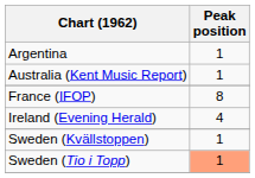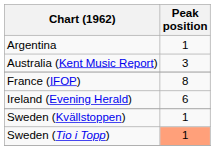 <table class="wikitable sortable">
 <tr>
 <th>Chart (1962)</th>
 <th>Peak<br>position</th>
 </tr>
 <tr>
 <td>Argentina</td>
 <td align="center">1</td>
 </tr>
 <tr>
 <td>Australia (<a href='#'>Kent Music Report</a>)</td>
-<td align="center">1</td>
+<td align="center">3</td>
 </tr>
 <tr>
 </tr>
 <tr>
 </tr>
 <tr>
 <td>France (<a href='#'>IFOP</a>)</td>
 <td align="center">8</td>
 </tr>
 <tr>
 <td>Ireland (<a href='#'>Evening Herald</a>)</td>
-<td align="center">4</td>
+<td align="center">6</td>
 </tr>
 <tr>
 </tr>
 <tr>
 </tr>
 <tr>
 <td>Sweden (<a href='#'>Kvällstoppen</a>)</td>
 <td style="text-align:center;">1</td>
 </tr>
 <tr>
 <td>Sweden (<em><a href='#'>Tio i Topp</a></em>)</td>
 <td style="background: lightsalmon; text-align:center;">1</td>
 </tr>
 <tr>
 </tr>
 <tr>
 </tr>
 <tr>
 </tr>
 </table>
